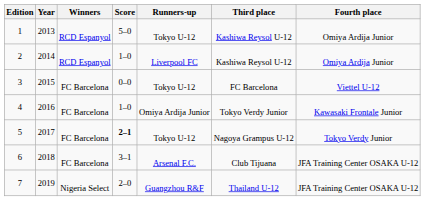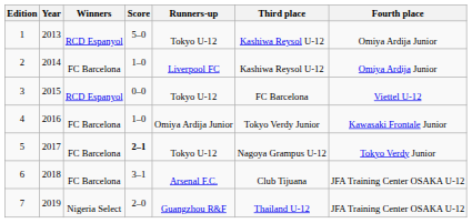 <table class="wikitable" style="text-; font-size:small;">
 <tr>
 <th>Edition</th>
 <th>Year</th>
 <th>Winners</th>
 <th>Score</th>
 <th>Runners-up</th>
 <th>Third place</th>
 <th>Fourth place</th>
 </tr>
 <tr align=center>
 <td>1</td>
 <td>2013</td>
 <td><br><a href='#'>RCD Espanyol</a></td>
 <td>5–0</td>
 <td><br>Tokyo U-12</td>
 <td><br><a href='#'>Kashiwa Reysol</a> U-12</td>
 <td><br>Omiya Ardija Junior</td>
 </tr>
 <tr align=center>
 <td>2</td>
 <td>2014</td>
-<td><br><a href='#'>RCD Espanyol</a></td>
+<td><br>FC Barcelona</td>
 <td>1–0</td>
 <td><br><a href='#'>Liverpool FC</a></td>
 <td><br>Kashiwa Reysol U-12</td>
 <td><br><a href='#'>Omiya Ardija</a> Junior</td>
 </tr>
 <tr align=center>
 <td>3</td>
 <td>2015</td>
-<td><br>FC Barcelona</td>
+<td><br><a href='#'>RCD Espanyol</a></td>
 <td>0–0<small><br></small></td>
 <td><br>Tokyo U-12</td>
 <td><br>FC Barcelona</td>
 <td><br><a href='#'>Viettel U-12</a></td>
 </tr>
 <tr align=center>
 <td>4</td>
 <td>2016</td>
 <td><br>FC Barcelona</td>
 <td>1–0</td>
 <td><br>Omiya Ardija Junior</td>
 <td><br>Tokyo Verdy Junior</td>
 <td><br><a href='#'>Kawasaki Frontale</a> Junior</td>
 </tr>
 <tr align=center>
 <td>5</td>
 <td>2017</td>
 <td><br>FC Barcelona</td>
 <td><strong>2–1</strong></td>
 <td><br>Tokyo U-12</td>
 <td><br>Nagoya Grampus U-12</td>
 <td><br><a href='#'>Tokyo Verdy</a> Junior</td>
 </tr>
 <tr align=center>
 <td>6</td>
 <td>2018</td>
 <td><br>FC Barcelona</td>
 <td>3–1</td>
 <td><br><a href='#'>Arsenal F.C.</a></td>
 <td><br>Club Tijuana</td>
 <td><br>JFA Training Center OSAKA U-12</td>
 </tr>
 <tr align=center>
 <td>7</td>
 <td>2019</td>
 <td><br>Nigeria Select</td>
 <td>2–0</td>
 <td><br><a href='#'>Guangzhou R&F</a></td>
 <td><br><a href='#'>Thailand U-12</a></td>
 <td><br>JFA Training Center OSAKA U-12</td>
 </tr>
 </table>
